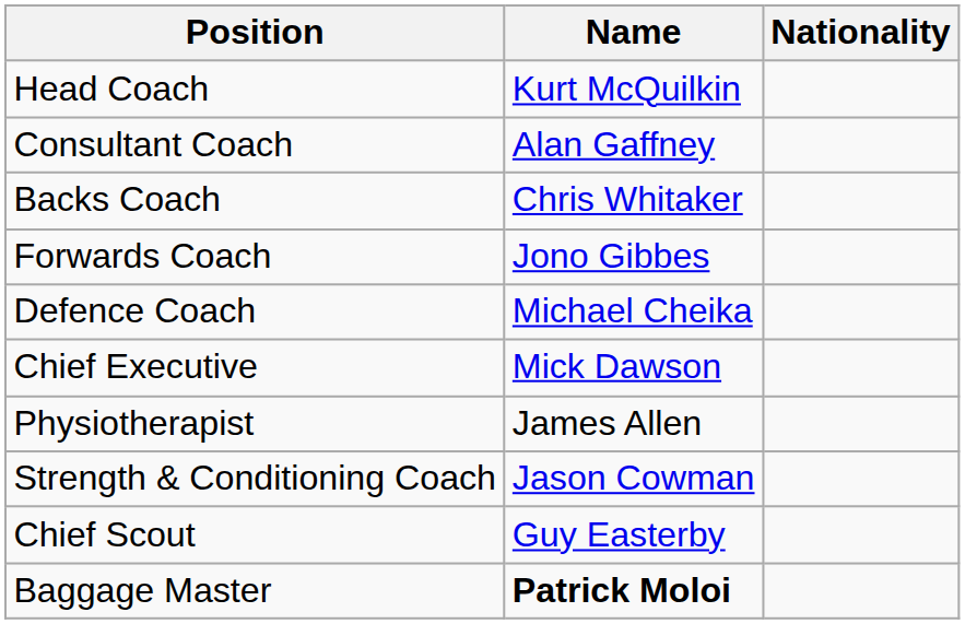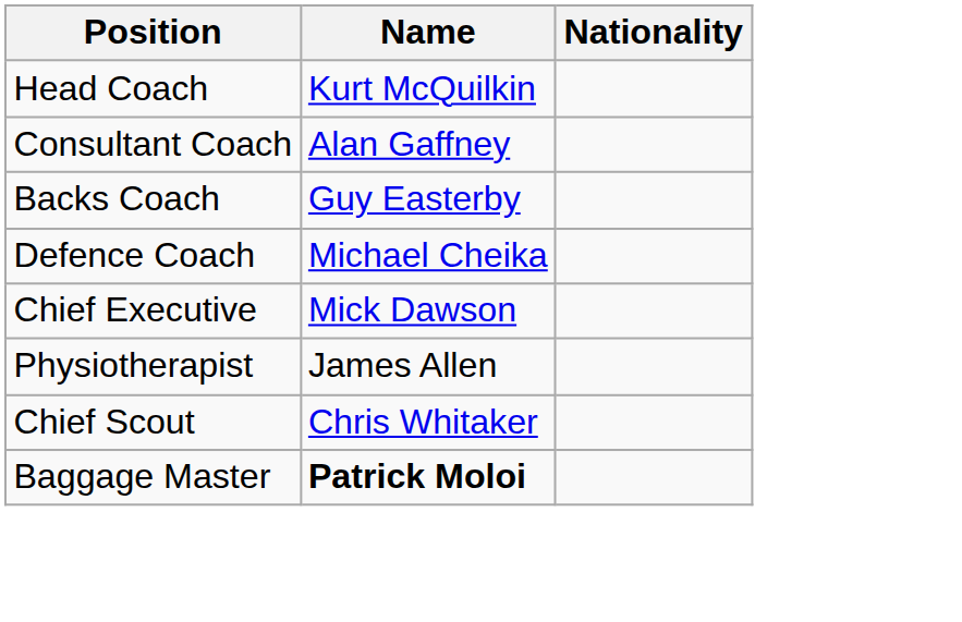 <table class="wikitable">
 <tr>
 <th>Position</th>
 <th>Name</th>
 <th>Nationality</th>
 </tr>
 <tr>
 <td>Head Coach</td>
 <td><a href='#'>Kurt McQuilkin</a></td>
 <td></td>
 </tr>
 <tr>
 <td>Consultant Coach</td>
 <td><a href='#'>Alan Gaffney</a></td>
 <td></td>
 </tr>
 <tr>
 <td>Backs Coach</td>
-<td><a href='#'>Chris Whitaker</a></td>
-<td></td>
-</tr>
-<tr>
-<td>Forwards Coach</td>
-<td><a href='#'>Jono Gibbes</a></td>
+<td><a href='#'>Guy Easterby</a></td>
 <td></td>
 </tr>
 <tr>
 <td>Defence Coach</td>
 <td><a href='#'>Michael Cheika</a></td>
 <td></td>
 </tr>
 <tr>
 <td>Chief Executive</td>
 <td><a href='#'>Mick Dawson</a></td>
 <td></td>
 </tr>
 <tr>
 <td>Physiotherapist</td>
 <td>James Allen</td>
 <td></td>
 </tr>
 <tr>
-<td>Strength & Conditioning Coach</td>
-<td><a href='#'>Jason Cowman</a></td>
-<td></td>
-</tr>
-<tr>
 <td>Chief Scout</td>
-<td><a href='#'>Guy Easterby</a></td>
+<td><a href='#'>Chris Whitaker</a></td>
 <td></td>
 </tr>
 <tr>
 <td>Baggage Master</td>
 <td><strong>Patrick Moloi</strong></td>
 <td></td>
 </tr>
 </table>
